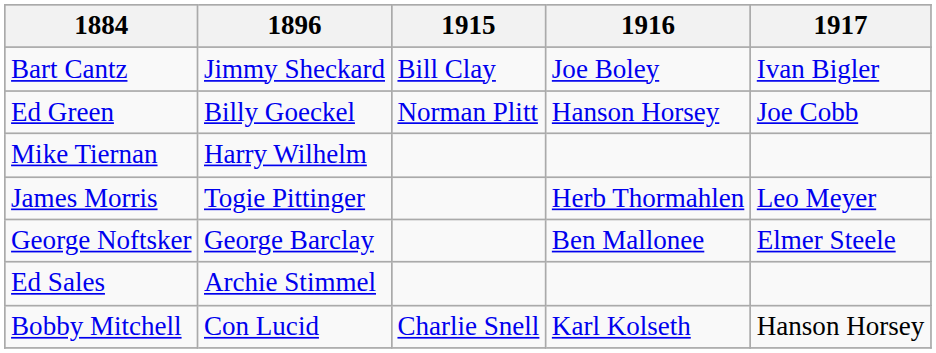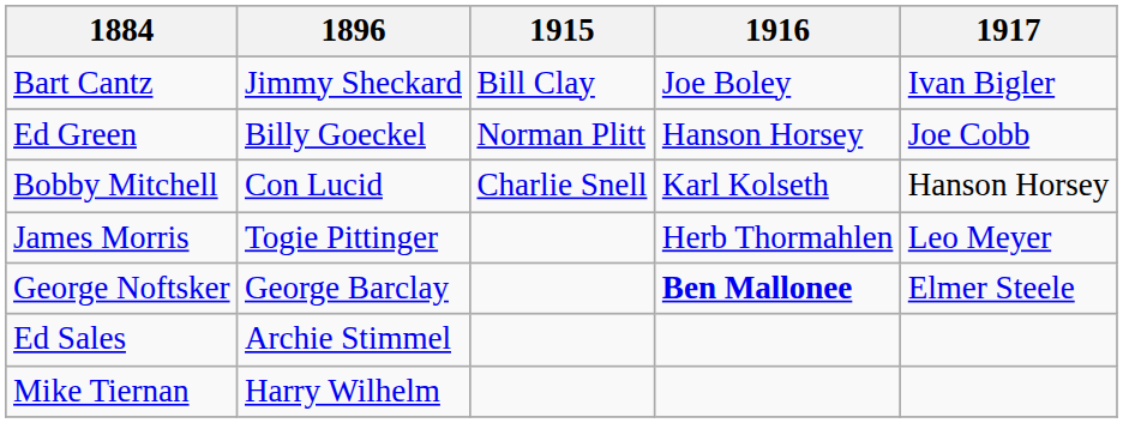 <table class="wikitable">
 <tr>
 <th><strong>1884</strong></th>
 <th><strong>1896</strong></th>
 <th><strong>1915</strong></th>
 <th><strong>1916</strong></th>
 <th><strong>1917</strong></th>
 </tr>
 <tr>
 <td><a href='#'>Bart Cantz</a></td>
 <td><a href='#'>Jimmy Sheckard</a></td>
 <td><a href='#'>Bill Clay</a></td>
 <td><a href='#'>Joe Boley</a></td>
 <td><a href='#'>Ivan Bigler</a></td>
 </tr>
 <tr>
 <td><a href='#'>Ed Green</a></td>
 <td><a href='#'>Billy Goeckel</a></td>
 <td><a href='#'>Norman Plitt</a></td>
 <td><a href='#'>Hanson Horsey</a></td>
 <td><a href='#'>Joe Cobb</a></td>
 </tr>
 <tr>
-<td><a href='#'>Mike Tiernan</a></td>
-<td><a href='#'>Harry Wilhelm</a></td>
-<td></td>
-<td></td>
-<td></td>
+<td><a href='#'>Bobby Mitchell</a></td>
+<td><a href='#'>Con Lucid</a></td>
+<td><a href='#'>Charlie Snell</a></td>
+<td><a href='#'>Karl Kolseth</a></td>
+<td>Hanson Horsey</td>
 </tr>
 <tr>
 <td><a href='#'>James Morris</a></td>
 <td><a href='#'>Togie Pittinger</a></td>
 <td></td>
 <td><a href='#'>Herb Thormahlen</a></td>
 <td><a href='#'>Leo Meyer</a></td>
 </tr>
 <tr>
 <td><a href='#'>George Noftsker</a></td>
 <td><a href='#'>George Barclay</a></td>
 <td></td>
-<td><a href='#'>Ben Mallonee</a></td>
+<td><strong><a href='#'>Ben Mallonee</a></strong></td>
 <td><a href='#'>Elmer Steele</a></td>
 </tr>
 <tr>
 <td><a href='#'>Ed Sales</a></td>
 <td><a href='#'>Archie Stimmel</a></td>
 <td></td>
 <td></td>
 <td></td>
 </tr>
 <tr>
-<td><a href='#'>Bobby Mitchell</a></td>
-<td><a href='#'>Con Lucid</a></td>
-<td><a href='#'>Charlie Snell</a></td>
-<td><a href='#'>Karl Kolseth</a></td>
-<td>Hanson Horsey</td>
+<td><a href='#'>Mike Tiernan</a></td>
+<td><a href='#'>Harry Wilhelm</a></td>
+<td></td>
+<td></td>
+<td></td>
 </tr>
 </table>
